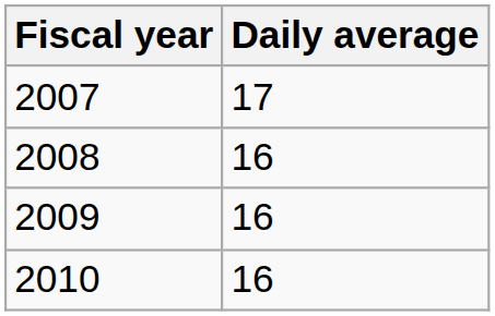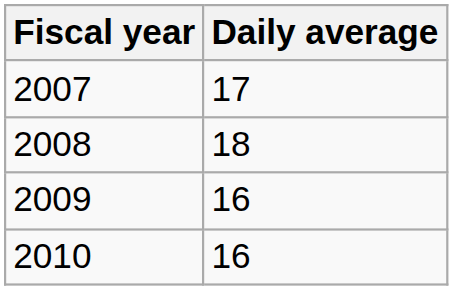 <table class="wikitable">
 <tr>
 <th>Fiscal year</th>
 <th>Daily average</th>
 </tr>
 <tr>
 <td>2007</td>
 <td>17</td>
 </tr>
 <tr>
 <td>2008</td>
-<td>16</td>
+<td>18</td>
 </tr>
 <tr>
 <td>2009</td>
 <td>16</td>
 </tr>
 <tr>
 <td>2010</td>
 <td>16</td>
 </tr>
 </table>
